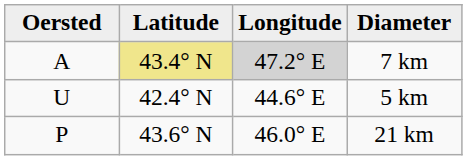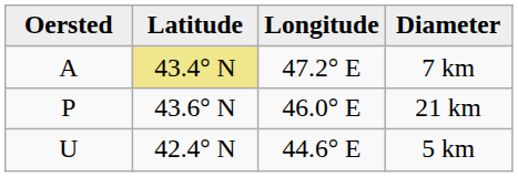 <table class="wikitable">
 <tr>
 <th width="25%" style="background:#eeeeee;">Oersted</th>
 <th width="25%" style="background:#eeeeee;">Latitude</th>
 <th width="25%" style="background:#eeeeee;">Longitude</th>
 <th width="25%" style="background:#eeeeee;">Diameter</th>
 </tr>
 <tr>
 <td align="center">A</td>
 <td align="center" style="background: khaki;">43.4° N</td>
-<td align="center" style="background: lightgrey;">47.2° E</td>
+<td align="center">47.2° E</td>
 <td align="center">7 km</td>
+</tr>
+<tr>
+<td align="center">P</td>
+<td align="center">43.6° N</td>
+<td align="center">46.0° E</td>
+<td align="center">21 km</td>
 </tr>
 <tr>
 <td align="center">U</td>
 <td align="center">42.4° N</td>
 <td align="center">44.6° E</td>
 <td align="center">5 km</td>
 </tr>
-<tr>
-<td align="center">P</td>
-<td align="center">43.6° N</td>
-<td align="center">46.0° E</td>
-<td align="center">21 km</td>
-</tr>
 </table>
